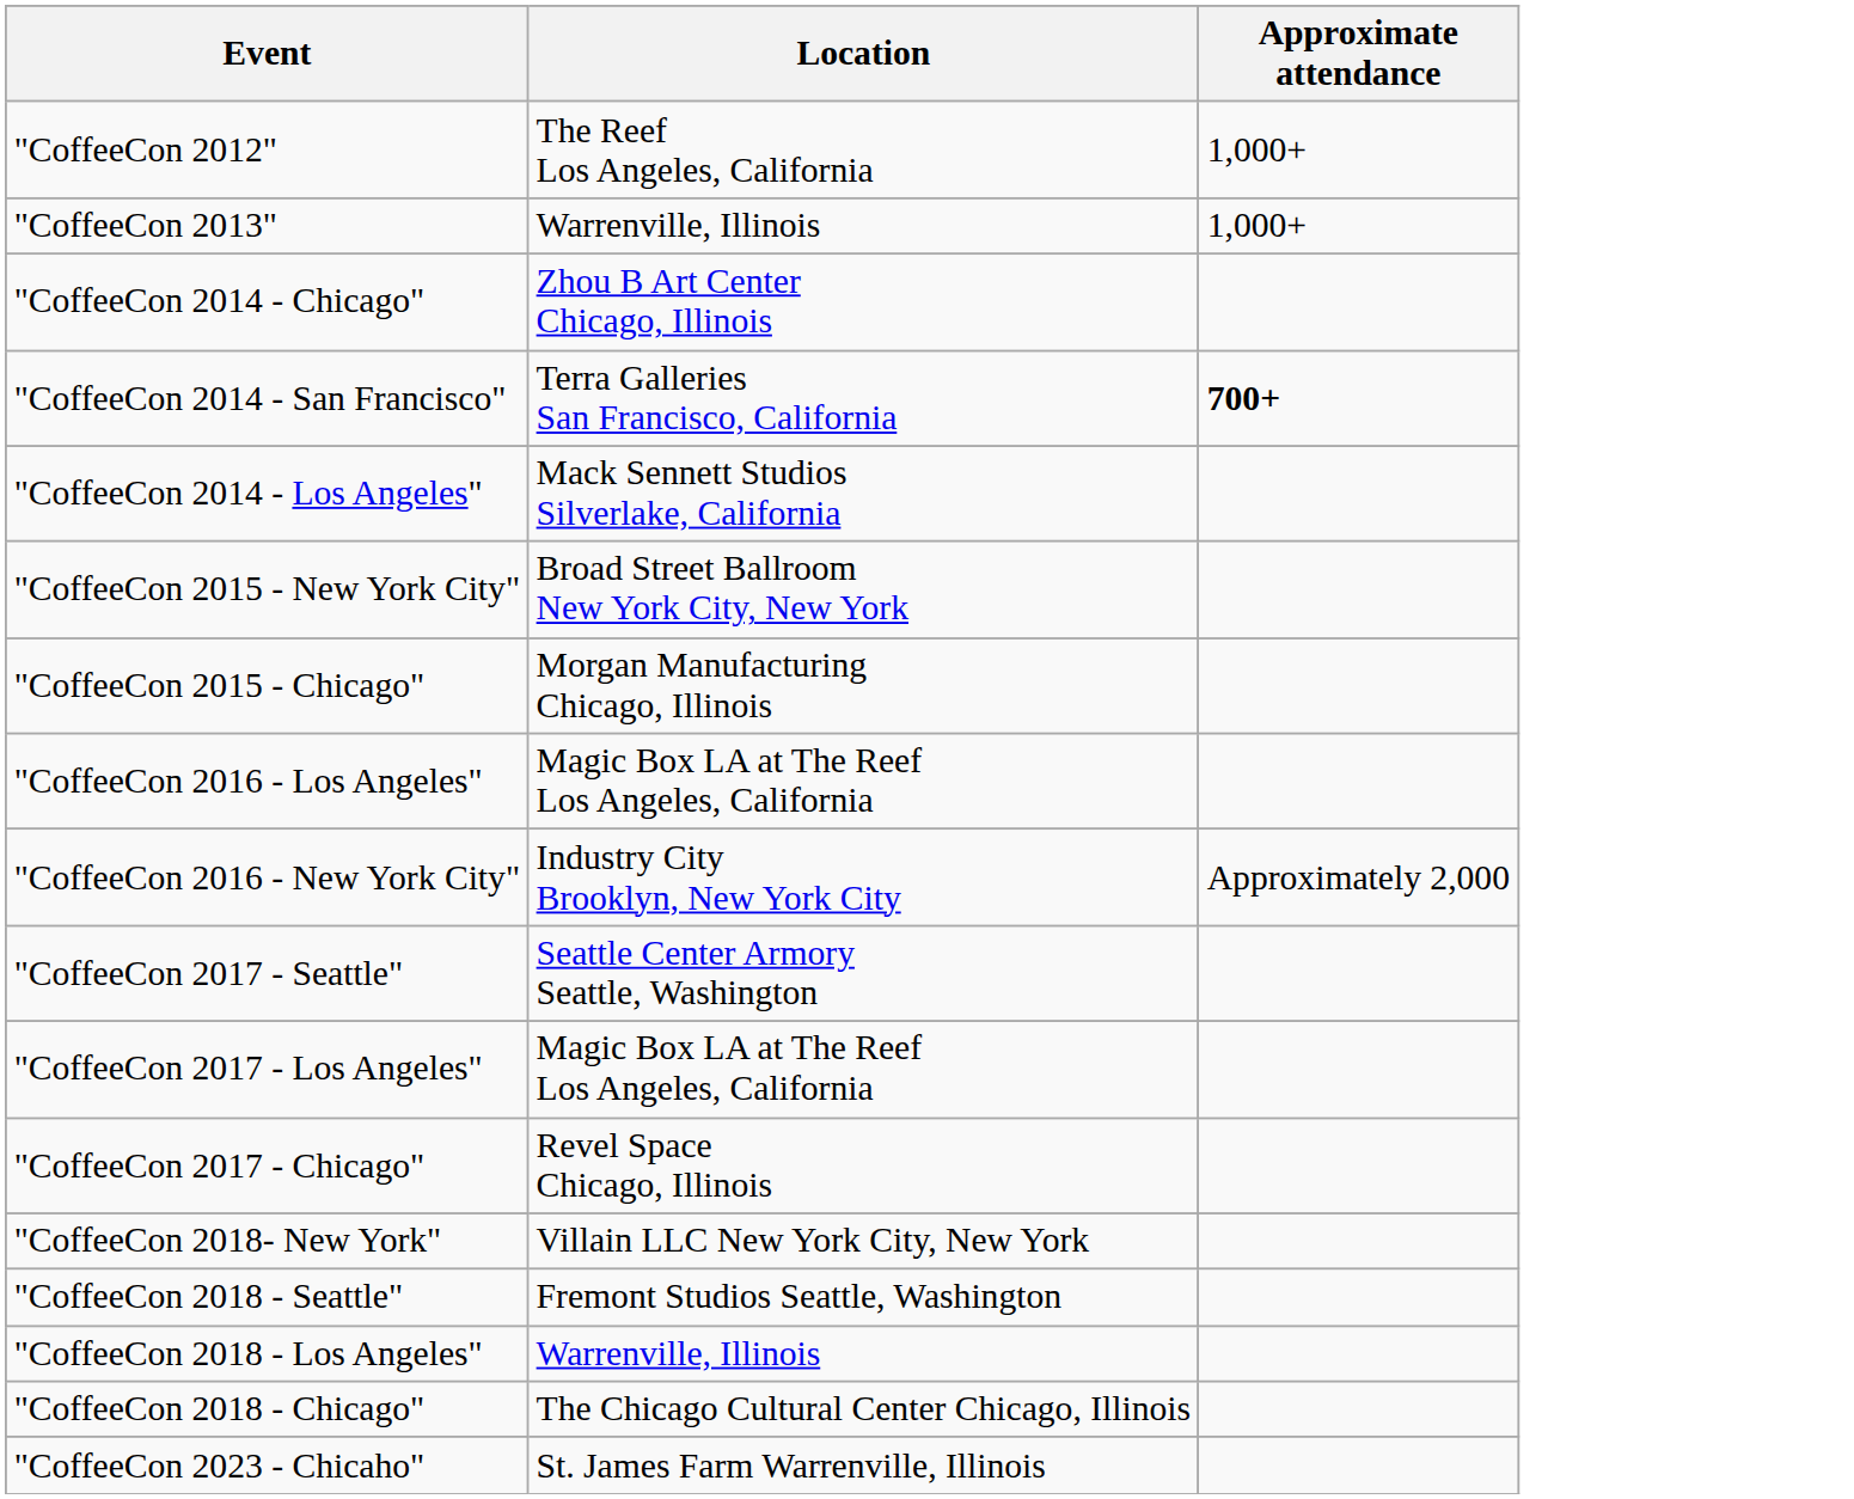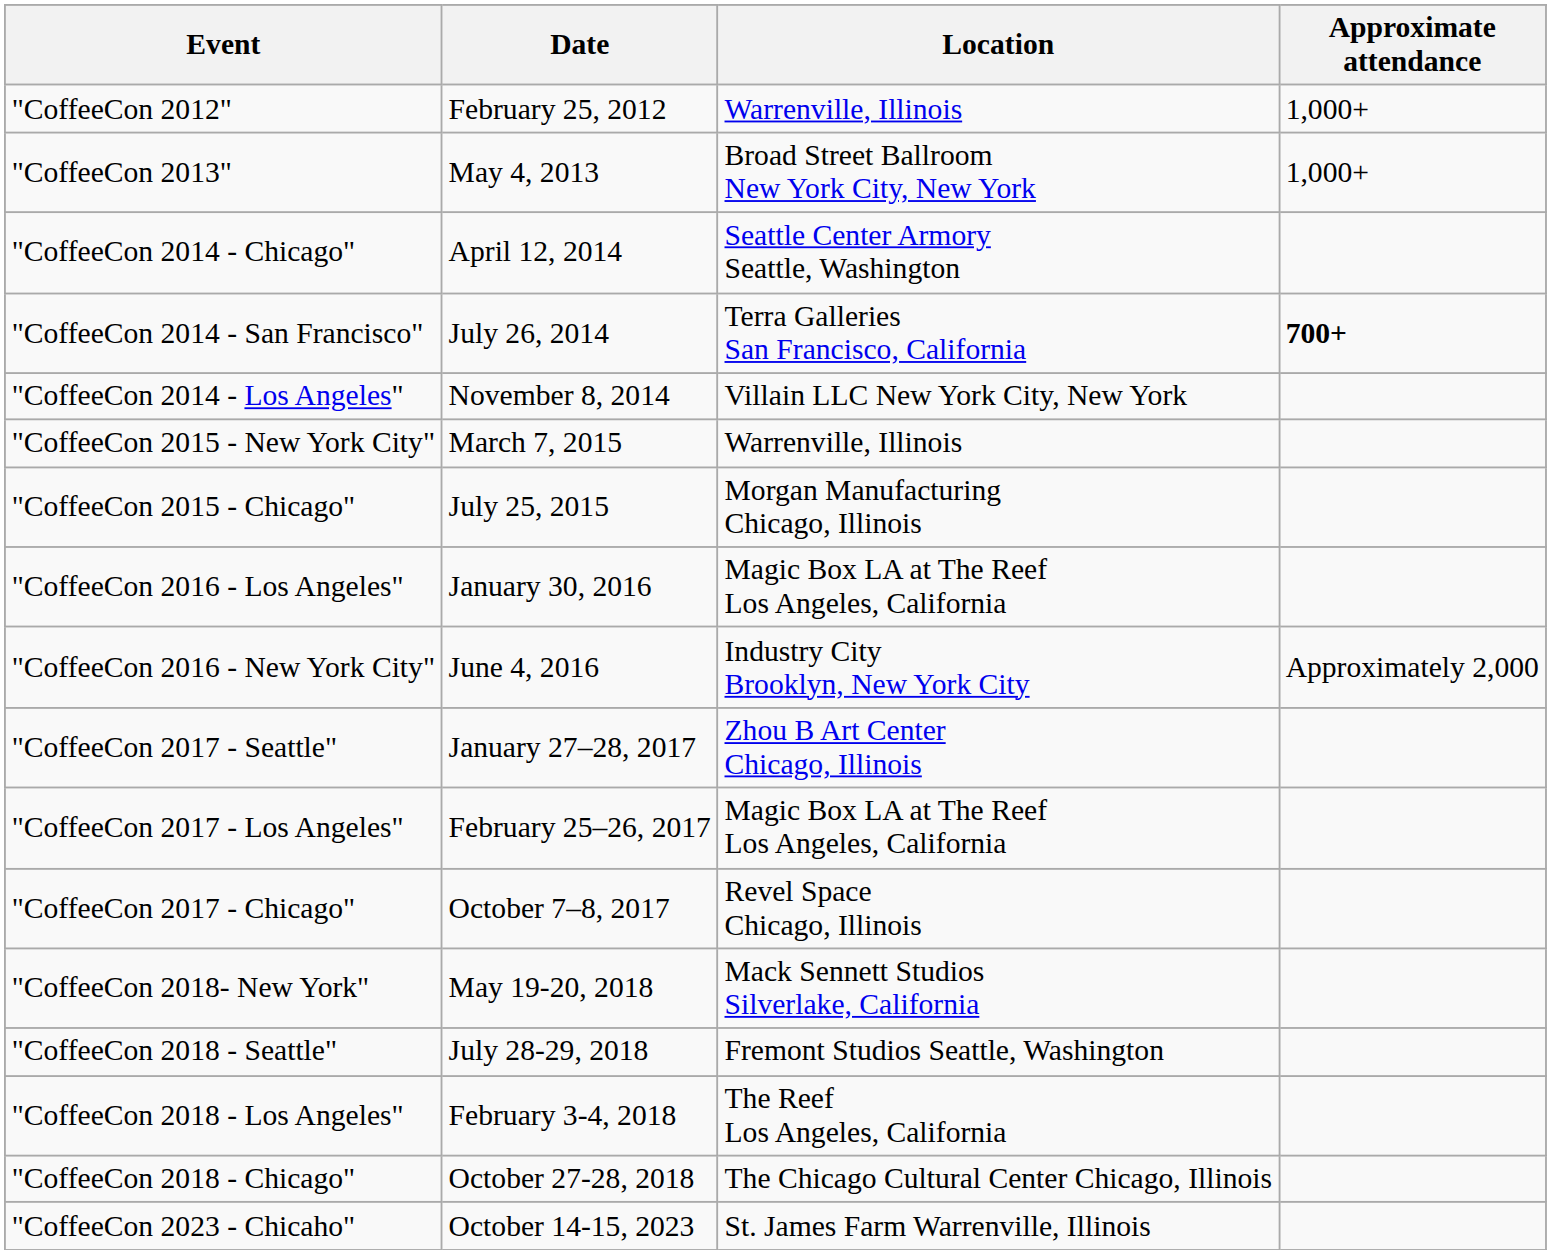 <table class="wikitable">
 <tr>
 <th>Event</th>
+<th>Date</th>
 <th>Location</th>
 <th>Approximate<br>attendance</th>
 </tr>
 <tr>
 <td>"CoffeeCon 2012"</td>
-<td>The Reef<br>Los Angeles, California</td>
+<td>February 25, 2012</td>
+<td><a href='#'>Warrenville, Illinois</a></td>
 <td>1,000+</td>
 </tr>
 <tr>
 <td>"CoffeeCon 2013"</td>
-<td>Warrenville, Illinois</td>
+<td>May 4, 2013</td>
+<td>Broad Street Ballroom<br><a href='#'>New York City, New York</a></td>
 <td>1,000+</td>
 </tr>
 <tr>
 <td>"CoffeeCon 2014 - Chicago"</td>
-<td><a href='#'>Zhou B Art Center</a><br><a href='#'>Chicago, Illinois</a></td>
+<td>April 12, 2014</td>
+<td><a href='#'>Seattle Center Armory</a><br>Seattle, Washington</td>
 <td></td>
 </tr>
 <tr>
 <td>"CoffeeCon 2014 - San Francisco"</td>
+<td>July 26, 2014</td>
 <td>Terra Galleries<br><a href='#'>San Francisco, California</a></td>
 <td><strong>700+</strong></td>
 </tr>
 <tr>
 <td>"CoffeeCon 2014 - <a href='#'>Los Angeles</a>"</td>
-<td>Mack Sennett Studios<br><a href='#'>Silverlake, California</a></td>
+<td>November 8, 2014</td>
+<td>Villain LLC New York City, New York</td>
 <td></td>
 </tr>
 <tr>
 <td>"CoffeeCon 2015 - New York City"</td>
-<td>Broad Street Ballroom<br><a href='#'>New York City, New York</a></td>
+<td>March 7, 2015</td>
+<td>Warrenville, Illinois</td>
 <td></td>
 </tr>
 <tr>
 <td>"CoffeeCon 2015 - Chicago"</td>
+<td>July 25, 2015</td>
 <td>Morgan Manufacturing<br>Chicago, Illinois</td>
 <td></td>
 </tr>
 <tr>
 <td>"CoffeeCon 2016 - Los Angeles"</td>
+<td>January 30, 2016</td>
 <td>Magic Box LA at The Reef<br>Los Angeles, California</td>
 <td></td>
 </tr>
 <tr>
 <td>"CoffeeCon 2016 - New York City"</td>
+<td>June 4, 2016</td>
 <td>Industry City<br><a href='#'>Brooklyn, New York City</a></td>
 <td>Approximately 2,000</td>
 </tr>
 <tr>
 <td>"CoffeeCon 2017 - Seattle"</td>
-<td><a href='#'>Seattle Center Armory</a><br>Seattle, Washington</td>
+<td>January 27–28, 2017</td>
+<td><a href='#'>Zhou B Art Center</a><br><a href='#'>Chicago, Illinois</a></td>
 <td></td>
 </tr>
 <tr>
 <td>"CoffeeCon 2017 - Los Angeles"</td>
+<td>February 25–26, 2017</td>
 <td>Magic Box LA at The Reef<br>Los Angeles, California</td>
 <td></td>
 </tr>
 <tr>
 <td>"CoffeeCon 2017 - Chicago"</td>
+<td>October 7–8, 2017</td>
 <td>Revel Space<br>Chicago, Illinois</td>
 <td></td>
 </tr>
 <tr>
 <td>"CoffeeCon 2018- New York"</td>
-<td>Villain LLC New York City, New York</td>
+<td>May 19-20, 2018</td>
+<td>Mack Sennett Studios<br><a href='#'>Silverlake, California</a></td>
 <td></td>
 </tr>
 <tr>
 <td>"CoffeeCon 2018 - Seattle"</td>
+<td>July 28-29, 2018</td>
 <td>Fremont Studios Seattle, Washington</td>
 <td></td>
 </tr>
 <tr>
 <td>"CoffeeCon 2018 - Los Angeles"</td>
-<td><a href='#'>Warrenville, Illinois</a></td>
+<td>February 3-4, 2018</td>
+<td>The Reef<br>Los Angeles, California</td>
 <td></td>
 </tr>
 <tr>
 <td>"CoffeeCon 2018 - Chicago"</td>
+<td>October 27-28, 2018</td>
 <td>The Chicago Cultural Center Chicago, Illinois</td>
 <td></td>
 </tr>
 <tr>
 <td>"CoffeeCon 2023 - Chicaho"</td>
+<td>October 14-15, 2023</td>
 <td>St. James Farm Warrenville, Illinois</td>
 <td></td>
 </tr>
 </table>
